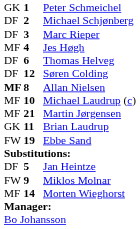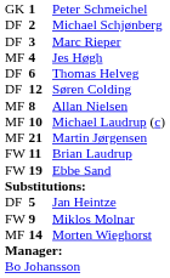 <table style="font-size: 90%" cellspacing="0" cellpadding="0" align=center>
 <tr>
 <th width="25"></th>
 <th width="25"></th>
 </tr>
 <tr>
 <td>GK</td>
 <td><strong>1</strong></td>
 <td><a href='#'>Peter Schmeichel</a></td>
 <td></td>
 </tr>
 <tr>
 <td>DF</td>
 <td><strong>2</strong></td>
 <td><a href='#'>Michael Schjønberg</a></td>
 <td></td>
 <td></td>
 </tr>
 <tr>
 <td>DF</td>
 <td><strong>3</strong></td>
 <td><a href='#'>Marc Rieper</a></td>
 </tr>
 <tr>
 <td>MF</td>
 <td><strong>4</strong></td>
 <td><a href='#'>Jes Høgh</a></td>
 <td></td>
 </tr>
 <tr>
 <td>DF</td>
 <td><strong>6</strong></td>
 <td><a href='#'>Thomas Helveg</a></td>
 </tr>
 <tr>
 <td>DF</td>
 <td><strong>12</strong></td>
 <td><a href='#'>Søren Colding</a></td>
 </tr>
 <tr>
-<td><strong>MF</strong></td>
+<td>MF</td>
 <td><strong>8</strong></td>
 <td><a href='#'>Allan Nielsen</a></td>
 </tr>
 <tr>
 <td>MF</td>
 <td><strong>10</strong></td>
 <td><a href='#'>Michael Laudrup</a> (<a href='#'>c</a>)</td>
 <td></td>
 <td></td>
 </tr>
 <tr>
 <td>MF</td>
 <td><strong>21</strong></td>
 <td><a href='#'>Martin Jørgensen</a></td>
 </tr>
 <tr>
-<td>GK</td>
+<td>FW</td>
 <td><strong>11</strong></td>
 <td><a href='#'>Brian Laudrup</a></td>
 </tr>
 <tr>
 <td>FW</td>
 <td><strong>19</strong></td>
 <td><a href='#'>Ebbe Sand</a></td>
 <td></td>
 <td></td>
 </tr>
 <tr>
 <td colspan=3><strong>Substitutions:</strong></td>
 </tr>
 <tr>
 <td>DF</td>
 <td><strong>5</strong></td>
 <td><a href='#'>Jan Heintze</a></td>
 <td></td>
 <td></td>
 </tr>
 <tr>
 <td>FW</td>
 <td><strong>9</strong></td>
 <td><a href='#'>Miklos Molnar</a></td>
 <td></td>
 <td></td>
 </tr>
 <tr>
 <td>MF</td>
 <td><strong>14</strong></td>
 <td><a href='#'>Morten Wieghorst</a></td>
 <td></td>
 <td></td>
 </tr>
 <tr>
 <td colspan=3><strong>Manager:</strong></td>
 </tr>
 <tr>
 <td colspan="4"><a href='#'>Bo Johansson</a></td>
 </tr>
 </table>
